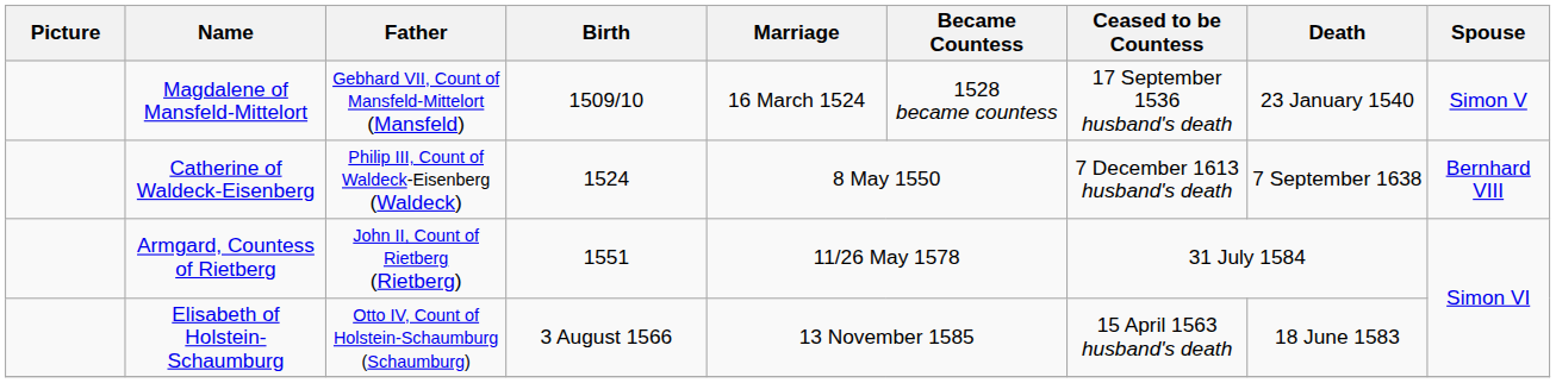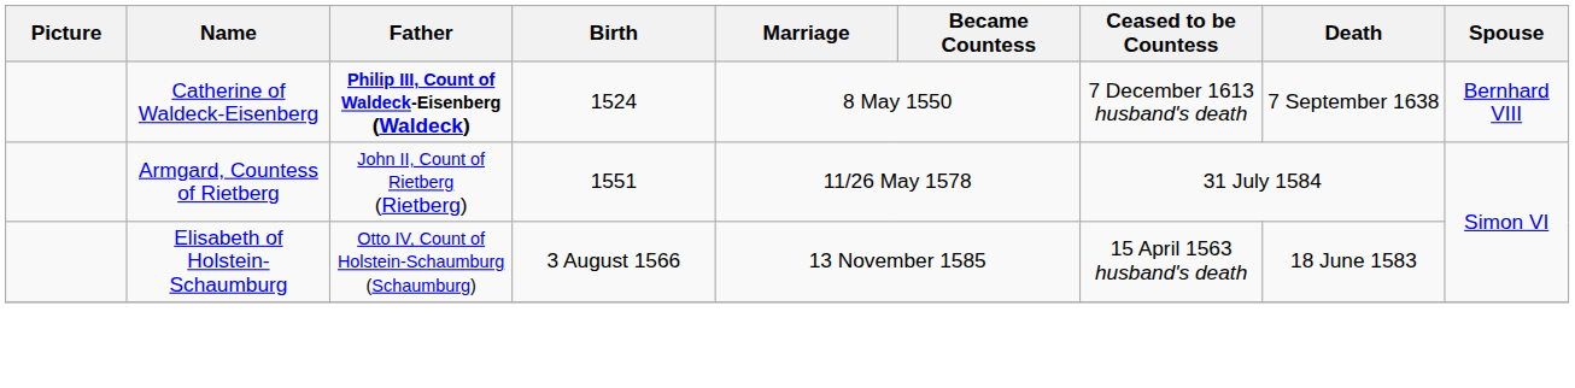 <table width=95% class="wikitable">
 <tr>
 <th width = "6%">Picture</th>
 <th width = "10%">Name</th>
 <th width = "9%">Father</th>
 <th width = "10%">Birth</th>
 <th width = "9%">Marriage</th>
 <th width = "9%">Became Countess</th>
 <th width = "9%">Ceased to be Countess</th>
 <th width = "9%">Death</th>
 <th width = "6%">Spouse</th>
 </tr>
 <tr>
 <td align="center"></td>
-<td align="center"><a href='#'>Magdalene of Mansfeld-Mittelort</a></td>
-<td align="center"><small><a href='#'>Gebhard VII, Count of Mansfeld-Mittelort</a></small><br>(<a href='#'>Mansfeld</a>)</td>
-<td align="center">1509/10</td>
-<td align="center">16 March 1524</td>
-<td align="center">1528<br><em>became countess</em></td>
-<td align="center">17 September 1536<br><em>husband's death</em></td>
-<td align="center">23 January 1540</td>
-<td align="center"><a href='#'>Simon V</a></td>
-</tr>
-<tr>
-<td align="center"></td>
 <td align="center"><a href='#'>Catherine of Waldeck-Eisenberg</a></td>
-<td align="center"><small><a href='#'>Philip III, Count of Waldeck</a>-Eisenberg</small><br>(<a href='#'>Waldeck</a>)</td>
+<td align="center"><strong><small><a href='#'>Philip III, Count of Waldeck</a>-Eisenberg</small><br>(<a href='#'>Waldeck</a>)</strong></td>
 <td align="center">1524</td>
 <td align="center" colspan="2">8 May 1550</td>
 <td align="center">7 December 1613<br><em>husband's death</em></td>
 <td align="center">7 September 1638</td>
 <td align="center"><a href='#'>Bernhard VIII</a></td>
 </tr>
 <tr>
 <td align="center"></td>
 <td align="center"><a href='#'>Armgard, Countess of Rietberg</a></td>
 <td align="center"><small><a href='#'>John II, Count of Rietberg</a></small><br>(<a href='#'>Rietberg</a>)</td>
 <td align="center">1551</td>
 <td align="center" colspan="2">11/26 May 1578</td>
 <td align="center" colspan="2">31 July 1584</td>
 <td align="center" rowspan="2"><a href='#'>Simon VI</a></td>
 </tr>
 <tr>
 <td align="center"></td>
 <td align="center"><a href='#'>Elisabeth of Holstein-Schaumburg</a></td>
 <td align="center"><small><a href='#'>Otto IV, Count of Holstein-Schaumburg</a><br>(<a href='#'>Schaumburg</a>)</small></td>
 <td align="center">3 August 1566</td>
 <td align="center" colspan="2">13 November 1585</td>
 <td align="center">15 April 1563<br><em>husband's death</em></td>
 <td align="center">18 June 1583</td>
 </tr>
 <tr>
 </tr>
 </table>
